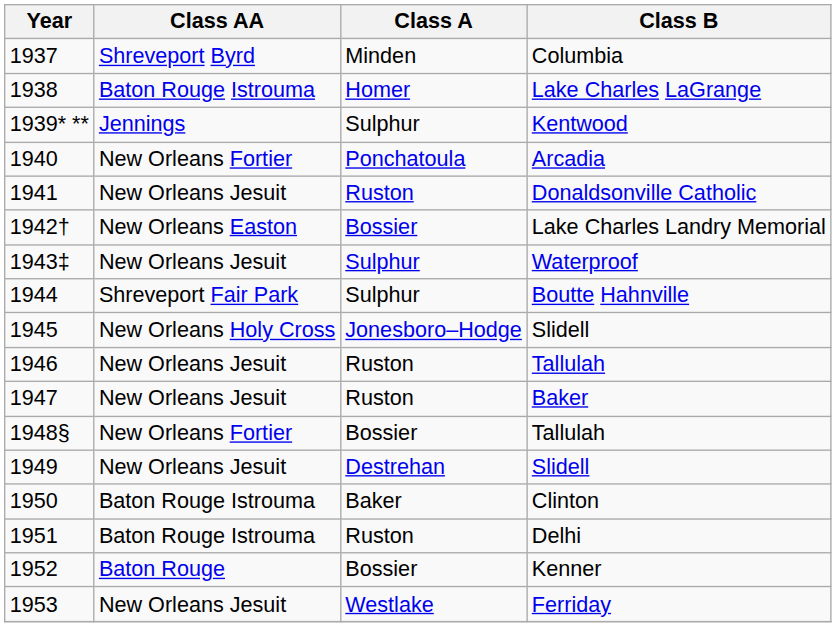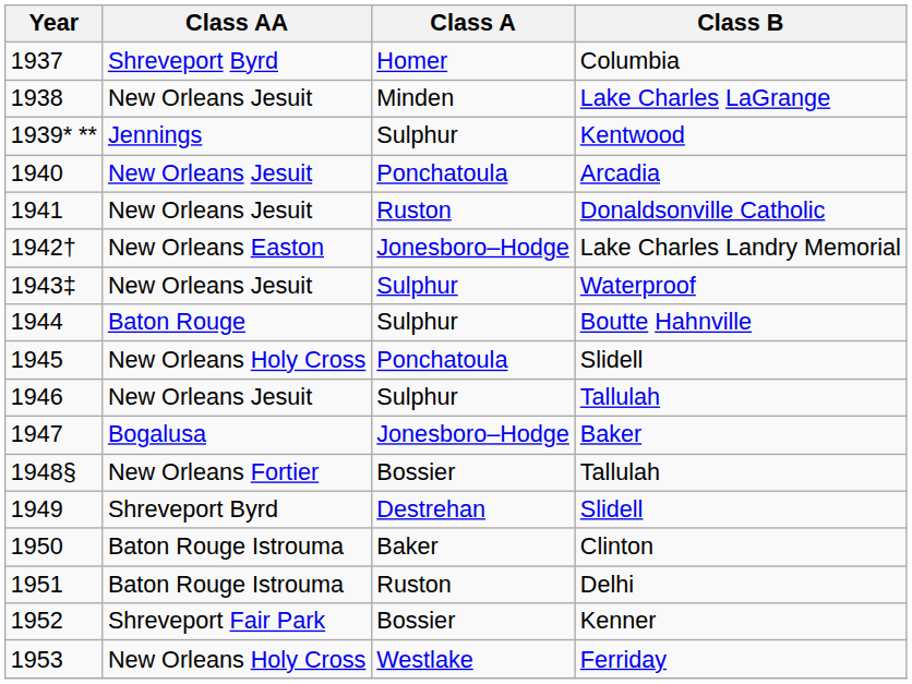 <table class="wikitable sortable">
 <tr>
 <th>Year</th>
 <th>Class AA</th>
 <th>Class A</th>
 <th>Class B</th>
 </tr>
 <tr>
 <td>1937</td>
 <td><a href='#'>Shreveport</a> <a href='#'>Byrd</a></td>
-<td>Minden</td>
+<td><a href='#'>Homer</a></td>
 <td>Columbia</td>
 </tr>
 <tr>
 <td>1938</td>
-<td><a href='#'>Baton Rouge</a> <a href='#'>Istrouma</a></td>
-<td><a href='#'>Homer</a></td>
+<td>New Orleans Jesuit</td>
+<td>Minden</td>
 <td><a href='#'>Lake Charles</a> <a href='#'>LaGrange</a></td>
 </tr>
 <tr>
 <td>1939* **</td>
 <td><a href='#'>Jennings</a></td>
 <td>Sulphur</td>
 <td><a href='#'>Kentwood</a></td>
 </tr>
 <tr>
 <td>1940</td>
-<td>New Orleans <a href='#'>Fortier</a></td>
+<td><a href='#'>New Orleans</a> <a href='#'>Jesuit</a></td>
 <td><a href='#'>Ponchatoula</a></td>
 <td><a href='#'>Arcadia</a></td>
 </tr>
 <tr>
 <td>1941</td>
 <td>New Orleans Jesuit</td>
 <td><a href='#'>Ruston</a></td>
 <td><a href='#'>Donaldsonville Catholic</a></td>
 </tr>
 <tr>
 <td>1942†</td>
 <td>New Orleans <a href='#'>Easton</a></td>
-<td><a href='#'>Bossier</a></td>
+<td><a href='#'>Jonesboro–Hodge</a></td>
 <td>Lake Charles Landry Memorial</td>
 </tr>
 <tr>
 <td>1943‡</td>
 <td>New Orleans Jesuit</td>
 <td><a href='#'>Sulphur</a></td>
 <td><a href='#'>Waterproof</a></td>
 </tr>
 <tr>
 <td>1944</td>
-<td>Shreveport <a href='#'>Fair Park</a></td>
+<td><a href='#'>Baton Rouge</a></td>
 <td>Sulphur</td>
 <td><a href='#'>Boutte</a> <a href='#'>Hahnville</a></td>
 </tr>
 <tr>
 <td>1945</td>
 <td>New Orleans <a href='#'>Holy Cross</a></td>
-<td><a href='#'>Jonesboro–Hodge</a></td>
+<td><a href='#'>Ponchatoula</a></td>
 <td>Slidell</td>
 </tr>
 <tr>
 <td>1946</td>
 <td>New Orleans Jesuit</td>
-<td>Ruston</td>
+<td>Sulphur</td>
 <td><a href='#'>Tallulah</a></td>
 </tr>
 <tr>
 <td>1947</td>
-<td>New Orleans Jesuit</td>
-<td>Ruston</td>
+<td><a href='#'>Bogalusa</a></td>
+<td><a href='#'>Jonesboro–Hodge</a></td>
 <td><a href='#'>Baker</a></td>
 </tr>
 <tr>
 <td>1948§</td>
 <td>New Orleans <a href='#'>Fortier</a></td>
 <td>Bossier</td>
 <td>Tallulah</td>
 </tr>
 <tr>
 <td>1949</td>
-<td>New Orleans Jesuit</td>
+<td>Shreveport Byrd</td>
 <td><a href='#'>Destrehan</a></td>
 <td><a href='#'>Slidell</a></td>
 </tr>
 <tr>
 <td>1950</td>
 <td>Baton Rouge Istrouma</td>
 <td>Baker</td>
 <td>Clinton</td>
 </tr>
 <tr>
 <td>1951</td>
 <td>Baton Rouge Istrouma</td>
 <td>Ruston</td>
 <td>Delhi</td>
 </tr>
 <tr>
 <td>1952</td>
-<td><a href='#'>Baton Rouge</a></td>
+<td>Shreveport <a href='#'>Fair Park</a></td>
 <td>Bossier</td>
 <td>Kenner</td>
 </tr>
 <tr>
 <td>1953</td>
-<td>New Orleans Jesuit</td>
+<td>New Orleans <a href='#'>Holy Cross</a></td>
 <td><a href='#'>Westlake</a></td>
 <td><a href='#'>Ferriday</a></td>
 </tr>
 <tr>
 </tr>
 </table>
